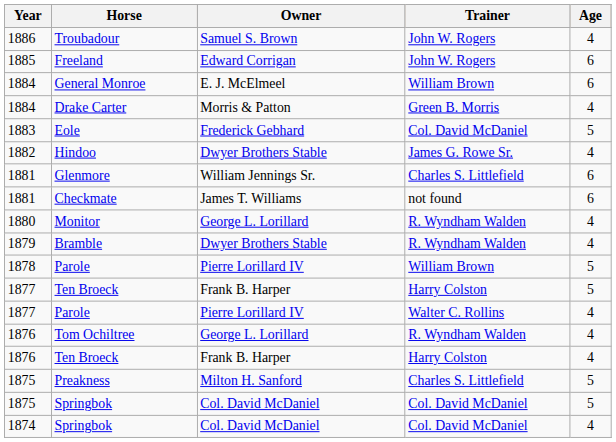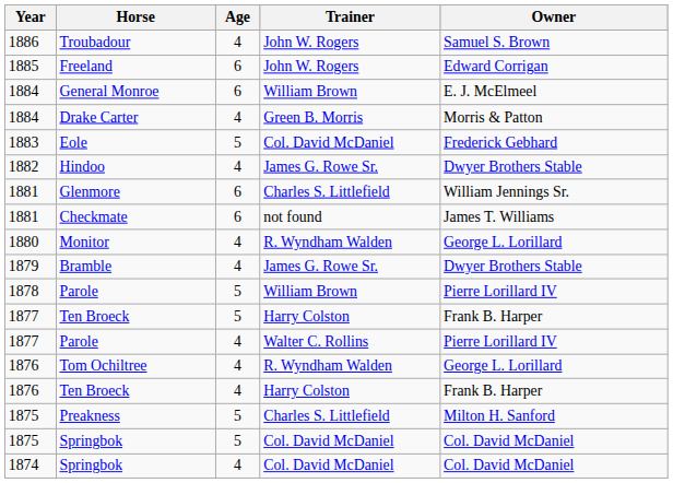 <table class = "wikitable sortable" | border="1" cellpadding="0" style="border-collapse: collapse; font-size:90%">
 <tr style="background:#987654; text-align:center;">
 <th style="width:42px;"><strong>Year</strong><br></th>
 <th style="width:145px;"><strong>Horse</strong><br></th>
+<th style="width:36px;"><strong>Age</strong></th>
+<th style="width:165px;"><strong>Trainer</strong><br></th>
 <th style="width:210px;"><strong>Owner</strong><br></th>
-<th style="width:165px;"><strong>Trainer</strong><br></th>
-<th style="width:36px;"><strong>Age</strong></th>
 </tr>
 <tr>
 <td>1886</td>
 <td><a href='#'>Troubadour</a></td>
+<td align=center>4</td>
+<td><a href='#'>John W. Rogers</a></td>
 <td><a href='#'>Samuel S. Brown</a></td>
-<td><a href='#'>John W. Rogers</a></td>
-<td align=center>4</td>
 </tr>
 <tr>
 <td>1885</td>
 <td><a href='#'>Freeland</a></td>
+<td align=center>6</td>
+<td><a href='#'>John W. Rogers</a></td>
 <td><a href='#'>Edward Corrigan</a></td>
-<td><a href='#'>John W. Rogers</a></td>
-<td align=center>6</td>
 </tr>
 <tr>
 <td>1884</td>
 <td><a href='#'>General Monroe</a></td>
+<td align=center>6</td>
+<td><a href='#'>William Brown</a></td>
 <td>E. J. McElmeel</td>
-<td><a href='#'>William Brown</a></td>
-<td align=center>6</td>
 </tr>
 <tr>
 <td>1884</td>
 <td><a href='#'>Drake Carter</a></td>
+<td align=center>4</td>
+<td><a href='#'>Green B. Morris</a></td>
 <td>Morris & Patton</td>
-<td><a href='#'>Green B. Morris</a></td>
-<td align=center>4</td>
 </tr>
 <tr>
 <td>1883</td>
 <td><a href='#'>Eole</a></td>
+<td align=center>5</td>
+<td><a href='#'>Col. David McDaniel</a></td>
 <td><a href='#'>Frederick Gebhard</a></td>
-<td><a href='#'>Col. David McDaniel</a></td>
-<td align=center>5</td>
 </tr>
 <tr>
 <td>1882</td>
 <td><a href='#'>Hindoo</a></td>
+<td align=center>4</td>
+<td><a href='#'>James G. Rowe Sr.</a></td>
 <td><a href='#'>Dwyer Brothers Stable</a></td>
-<td><a href='#'>James G. Rowe Sr.</a></td>
-<td align=center>4</td>
 </tr>
 <tr>
 <td>1881</td>
 <td><a href='#'>Glenmore</a></td>
+<td align=center>6</td>
+<td><a href='#'>Charles S. Littlefield</a></td>
 <td>William Jennings Sr.</td>
-<td><a href='#'>Charles S. Littlefield</a></td>
-<td align=center>6</td>
 </tr>
 <tr>
 <td>1881</td>
 <td><a href='#'>Checkmate</a></td>
+<td align=center>6</td>
+<td>not found</td>
 <td>James T. Williams</td>
-<td>not found</td>
-<td align=center>6</td>
 </tr>
 <tr>
 <td>1880</td>
 <td><a href='#'>Monitor</a></td>
+<td align=center>4</td>
+<td><a href='#'>R. Wyndham Walden</a></td>
 <td><a href='#'>George L. Lorillard</a></td>
-<td><a href='#'>R. Wyndham Walden</a></td>
-<td align=center>4</td>
 </tr>
 <tr>
 <td>1879</td>
 <td><a href='#'>Bramble</a></td>
+<td align=center>4</td>
+<td><a href='#'>James G. Rowe Sr.</a></td>
 <td><a href='#'>Dwyer Brothers Stable</a></td>
-<td><a href='#'>R. Wyndham Walden</a></td>
-<td align=center>4</td>
 </tr>
 <tr>
 <td>1878</td>
 <td><a href='#'>Parole</a></td>
+<td align=center>5</td>
+<td><a href='#'>William Brown</a></td>
 <td><a href='#'>Pierre Lorillard IV</a></td>
-<td><a href='#'>William Brown</a></td>
-<td align=center>5</td>
 </tr>
 <tr>
 <td>1877</td>
 <td><a href='#'>Ten Broeck</a></td>
+<td align=center>5</td>
+<td><a href='#'>Harry Colston</a></td>
 <td>Frank B. Harper</td>
-<td><a href='#'>Harry Colston</a></td>
-<td align=center>5</td>
 </tr>
 <tr>
 <td>1877</td>
 <td><a href='#'>Parole</a></td>
+<td align=center>4</td>
+<td><a href='#'>Walter C. Rollins</a></td>
 <td><a href='#'>Pierre Lorillard IV</a></td>
-<td><a href='#'>Walter C. Rollins</a></td>
-<td align=center>4</td>
 </tr>
 <tr>
 <td>1876</td>
 <td><a href='#'>Tom Ochiltree</a></td>
+<td align=center>4</td>
+<td><a href='#'>R. Wyndham Walden</a></td>
 <td><a href='#'>George L. Lorillard</a></td>
-<td><a href='#'>R. Wyndham Walden</a></td>
-<td align=center>4</td>
 </tr>
 <tr>
 <td>1876</td>
 <td><a href='#'>Ten Broeck</a></td>
+<td align=center>4</td>
+<td><a href='#'>Harry Colston</a></td>
 <td>Frank B. Harper</td>
-<td><a href='#'>Harry Colston</a></td>
-<td align=center>4</td>
 </tr>
 <tr>
 <td>1875</td>
 <td><a href='#'>Preakness</a></td>
+<td align=center>5</td>
+<td><a href='#'>Charles S. Littlefield</a></td>
 <td><a href='#'>Milton H. Sanford</a></td>
-<td><a href='#'>Charles S. Littlefield</a></td>
-<td align=center>5</td>
 </tr>
 <tr>
 <td>1875</td>
 <td><a href='#'>Springbok</a></td>
+<td align=center>5</td>
 <td><a href='#'>Col. David McDaniel</a></td>
 <td><a href='#'>Col. David McDaniel</a></td>
-<td align=center>5</td>
 </tr>
 <tr>
 <td>1874</td>
 <td><a href='#'>Springbok</a></td>
+<td align=center>4</td>
 <td><a href='#'>Col. David McDaniel</a></td>
 <td><a href='#'>Col. David McDaniel</a></td>
-<td align=center>4</td>
 </tr>
 </table>
